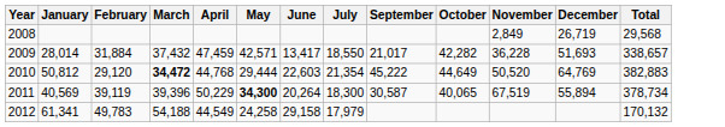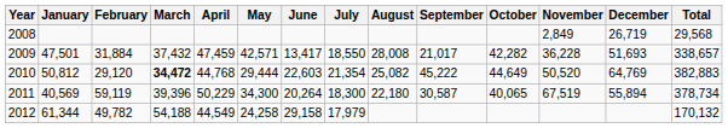 <table class="wikitable">
 <tr>
 <th>Year</th>
 <th>January</th>
 <th>February</th>
 <th>March</th>
 <th>April</th>
 <th>May</th>
 <th>June</th>
 <th>July</th>
+<th>August</th>
 <th>September</th>
 <th>October</th>
 <th>November</th>
 <th>December</th>
 <th>Total</th>
 </tr>
 <tr>
 <td>2008</td>
 <td></td>
 <td></td>
 <td></td>
 <td></td>
 <td></td>
 <td></td>
 <td></td>
 <td></td>
 <td></td>
+<td></td>
 <td>2,849</td>
 <td>26,719</td>
 <td>29,568</td>
 </tr>
 <tr>
 <td>2009</td>
-<td>28,014</td>
+<td>47,501</td>
 <td>31,884</td>
 <td>37,432</td>
 <td>47,459</td>
 <td>42,571</td>
 <td>13,417</td>
 <td>18,550</td>
+<td>28,008</td>
 <td>21,017</td>
 <td>42,282</td>
 <td>36,228</td>
 <td>51,693</td>
 <td>338,657</td>
 </tr>
 <tr>
 <td>2010</td>
 <td>50,812</td>
 <td>29,120</td>
 <td><strong>34,472</strong></td>
 <td>44,768</td>
 <td>29,444</td>
 <td>22,603</td>
 <td>21,354</td>
+<td>25,082</td>
 <td>45,222</td>
 <td>44,649</td>
 <td>50,520</td>
 <td>64,769</td>
 <td>382,883</td>
 </tr>
 <tr>
 <td>2011</td>
 <td>40,569</td>
-<td>39,119</td>
+<td>59,119</td>
 <td>39,396</td>
 <td>50,229</td>
-<td><strong>34,300</strong></td>
+<td>34,300</td>
 <td>20,264</td>
 <td>18,300</td>
+<td>22,180</td>
 <td>30,587</td>
 <td>40,065</td>
 <td>67,519</td>
 <td>55,894</td>
 <td>378,734</td>
 </tr>
 <tr>
 <td>2012</td>
-<td>61,341</td>
-<td>49,783</td>
+<td>61,344</td>
+<td>49,782</td>
 <td>54,188</td>
 <td>44,549</td>
 <td>24,258</td>
 <td>29,158</td>
 <td>17,979</td>
 <td></td>
 <td></td>
 <td></td>
 <td></td>
+<td></td>
 <td>170,132</td>
 </tr>
 </table>
